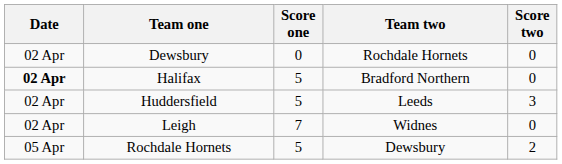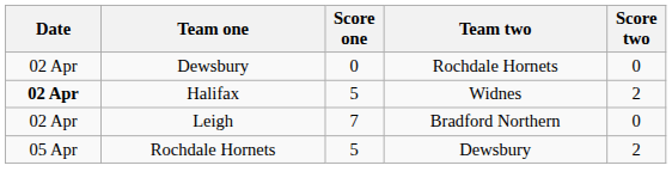 <table class="wikitable" style="text-align: center">
 <tr>
 <th width=100>Date</th>
 <th width=250>Team one</th>
 <th width=50>Score one</th>
 <th width=250>Team two</th>
 <th width=50>Score two</th>
 </tr>
 <tr>
 <td>02 Apr</td>
 <td>Dewsbury</td>
 <td>0</td>
 <td>Rochdale Hornets</td>
 <td>0</td>
 </tr>
 <tr>
 <td><strong>02 Apr</strong></td>
 <td>Halifax</td>
 <td>5</td>
-<td>Bradford Northern</td>
-<td>0</td>
-</tr>
-<tr>
-<td>02 Apr</td>
-<td>Huddersfield</td>
-<td>5</td>
-<td>Leeds</td>
-<td>3</td>
+<td>Widnes</td>
+<td>2</td>
 </tr>
 <tr>
 <td>02 Apr</td>
 <td>Leigh</td>
 <td>7</td>
-<td>Widnes</td>
+<td>Bradford Northern</td>
 <td>0</td>
 </tr>
 <tr>
 <td>05 Apr</td>
 <td>Rochdale Hornets</td>
 <td>5</td>
 <td>Dewsbury</td>
 <td>2</td>
 </tr>
 </table>
